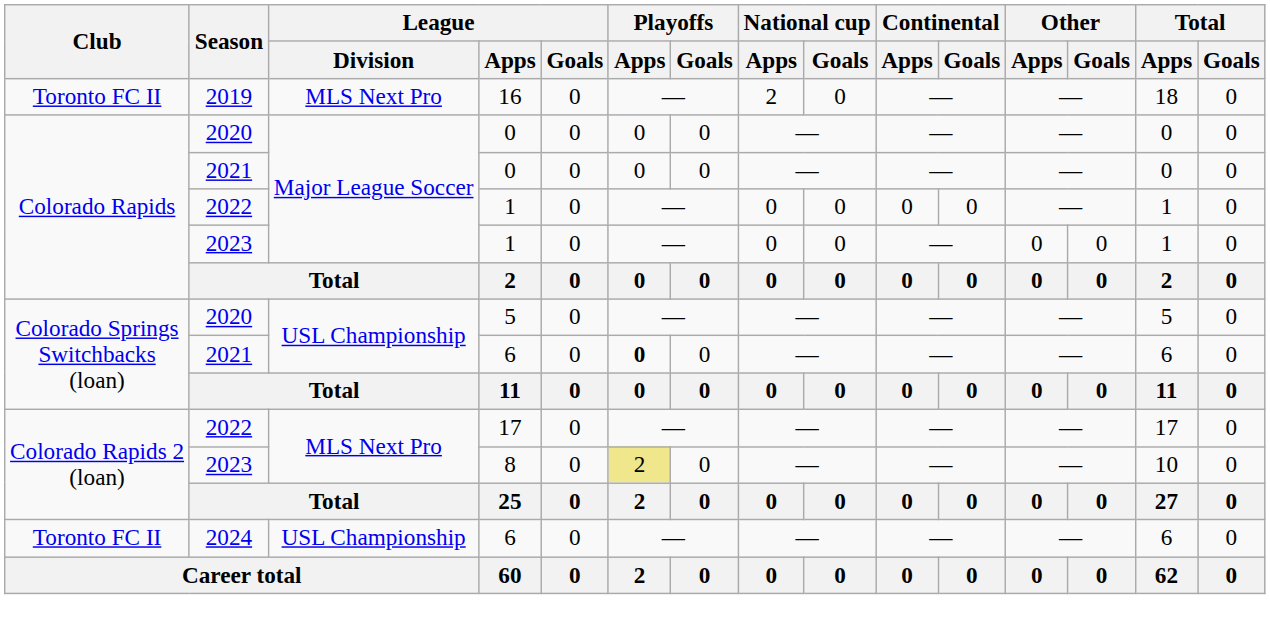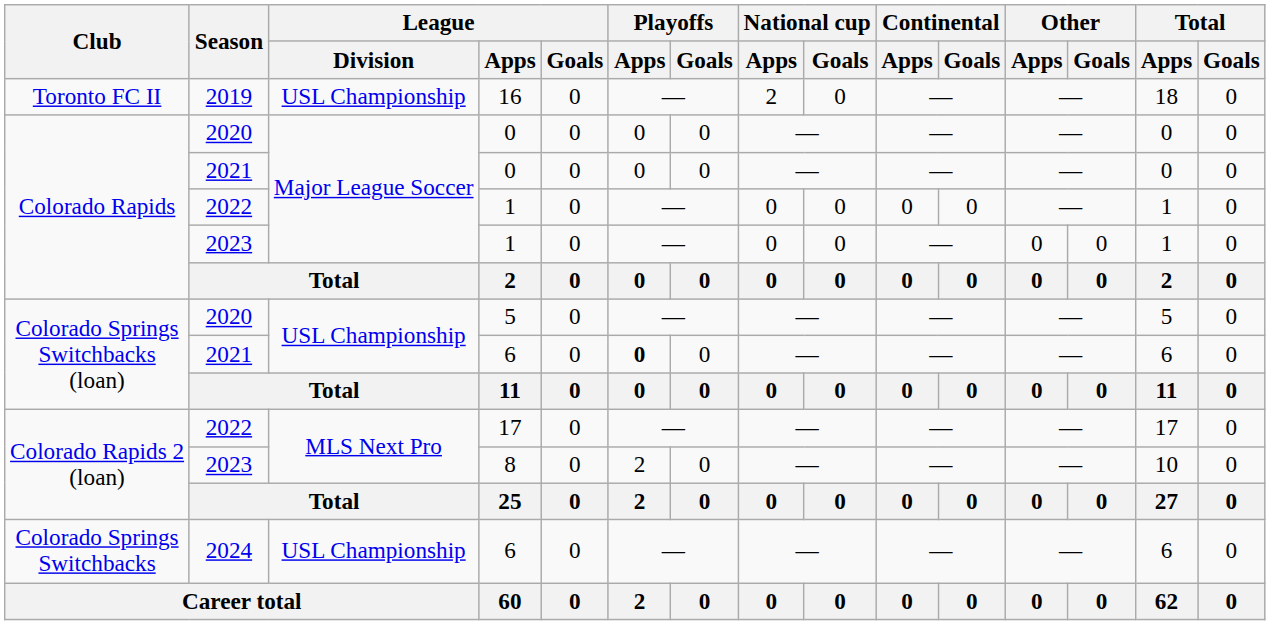 <table class="wikitable" style="text-align: center">
 <tr>
 <th rowspan="2">Club</th>
 <th rowspan="2">Season</th>
 <th colspan="3">League</th>
 <th colspan="2">Playoffs</th>
 <th colspan="2">National cup</th>
 <th colspan="2">Continental</th>
 <th colspan="2">Other</th>
 <th colspan="2">Total</th>
 </tr>
 <tr>
 <th>Division</th>
 <th>Apps</th>
 <th>Goals</th>
 <th>Apps</th>
 <th>Goals</th>
 <th>Apps</th>
 <th>Goals</th>
 <th>Apps</th>
 <th>Goals</th>
 <th>Apps</th>
 <th>Goals</th>
 <th>Apps</th>
 <th>Goals</th>
 </tr>
 <tr>
 <td><a href='#'>Toronto FC II</a></td>
 <td><a href='#'>2019</a></td>
-<td><a href='#'>MLS Next Pro</a></td>
+<td><a href='#'>USL Championship</a></td>
 <td>16</td>
 <td>0</td>
 <td colspan="2">—</td>
 <td>2</td>
 <td>0</td>
 <td colspan="2">—</td>
 <td colspan="2">—</td>
 <td>18</td>
 <td>0</td>
 </tr>
 <tr>
 <td rowspan="5"><a href='#'>Colorado Rapids</a></td>
 <td><a href='#'>2020</a></td>
 <td rowspan=4><a href='#'>Major League Soccer</a></td>
 <td>0</td>
 <td>0</td>
 <td>0</td>
 <td>0</td>
 <td colspan="2">—</td>
 <td colspan="2">—</td>
 <td colspan="2">—</td>
 <td>0</td>
 <td>0</td>
 </tr>
 <tr>
 <td><a href='#'>2021</a></td>
 <td>0</td>
 <td>0</td>
 <td>0</td>
 <td>0</td>
 <td colspan="2">—</td>
 <td colspan="2">—</td>
 <td colspan="2">—</td>
 <td>0</td>
 <td>0</td>
 </tr>
 <tr>
 <td><a href='#'>2022</a></td>
 <td>1</td>
 <td>0</td>
 <td colspan="2">—</td>
 <td>0</td>
 <td>0</td>
 <td>0</td>
 <td>0</td>
 <td colspan="2">—</td>
 <td>1</td>
 <td>0</td>
 </tr>
 <tr>
 <td><a href='#'>2023</a></td>
 <td>1</td>
 <td>0</td>
 <td colspan="2">—</td>
 <td>0</td>
 <td>0</td>
 <td colspan="2">—</td>
 <td>0</td>
 <td>0</td>
 <td>1</td>
 <td>0</td>
 </tr>
 <tr>
 <th colspan="2">Total</th>
 <th>2</th>
 <th>0</th>
 <th>0</th>
 <th>0</th>
 <th>0</th>
 <th>0</th>
 <th>0</th>
 <th>0</th>
 <th>0</th>
 <th>0</th>
 <th>2</th>
 <th>0</th>
 </tr>
 <tr>
 <td rowspan=3><a href='#'>Colorado Springs</a><br><a href='#'>Switchbacks</a><br>(loan)</td>
 <td><a href='#'>2020</a></td>
 <td rowspan="2"><a href='#'>USL Championship</a></td>
 <td>5</td>
 <td>0</td>
 <td colspan="2">—</td>
 <td colspan="2">—</td>
 <td colspan="2">—</td>
 <td colspan="2">—</td>
 <td>5</td>
 <td>0</td>
 </tr>
 <tr>
 <td><a href='#'>2021</a></td>
 <td>6</td>
 <td>0</td>
 <td><strong>0</strong></td>
 <td>0</td>
 <td colspan="2">—</td>
 <td colspan="2">—</td>
 <td colspan="2">—</td>
 <td>6</td>
 <td>0</td>
 </tr>
 <tr>
 <th colspan="2">Total</th>
 <th>11</th>
 <th>0</th>
 <th>0</th>
 <th>0</th>
 <th>0</th>
 <th>0</th>
 <th>0</th>
 <th>0</th>
 <th>0</th>
 <th>0</th>
 <th>11</th>
 <th>0</th>
 </tr>
 <tr>
 <td rowspan=3><a href='#'>Colorado Rapids 2</a><br>(loan)</td>
 <td><a href='#'>2022</a></td>
 <td rowspan="2"><a href='#'>MLS Next Pro</a></td>
 <td>17</td>
 <td>0</td>
 <td colspan="2">—</td>
 <td colspan="2">—</td>
 <td colspan="2">—</td>
 <td colspan="2">—</td>
 <td>17</td>
 <td>0</td>
 </tr>
 <tr>
 <td><a href='#'>2023</a></td>
 <td>8</td>
 <td>0</td>
-<td style="background: khaki;">2</td>
+<td>2</td>
 <td>0</td>
 <td colspan="2">—</td>
 <td colspan="2">—</td>
 <td colspan="2">—</td>
 <td>10</td>
 <td>0</td>
 </tr>
 <tr>
 <th colspan="2">Total</th>
 <th>25</th>
 <th>0</th>
 <th>2</th>
 <th>0</th>
 <th>0</th>
 <th>0</th>
 <th>0</th>
 <th>0</th>
 <th>0</th>
 <th>0</th>
 <th>27</th>
 <th>0</th>
 </tr>
 <tr>
-<td><a href='#'>Toronto FC II</a></td>
+<td><a href='#'>Colorado Springs</a><br><a href='#'>Switchbacks</a></td>
 <td><a href='#'>2024</a></td>
 <td><a href='#'>USL Championship</a></td>
 <td>6</td>
 <td>0</td>
 <td colspan="2">—</td>
 <td colspan="2">—</td>
 <td colspan="2">—</td>
 <td colspan="2">—</td>
 <td>6</td>
 <td>0</td>
 </tr>
 <tr>
 <th colspan="3">Career total</th>
 <th>60</th>
 <th>0</th>
 <th>2</th>
 <th>0</th>
 <th>0</th>
 <th>0</th>
 <th>0</th>
 <th>0</th>
 <th>0</th>
 <th>0</th>
 <th>62</th>
 <th>0</th>
 </tr>
 </table>
